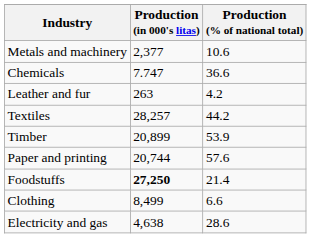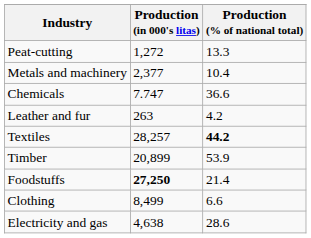 <table class="wikitable floatright style="text-align: right">
 <tr>
 </tr>
 <tr>
 <th>Industry</th>
 <th>Production <br><small>(in 000's <a href='#'>litas</a>)</small></th>
 <th>Production <br><small>(% of national total)</small></th>
 </tr>
 <tr>
+<td align=left>Peat-cutting</td>
+<td>1,272</td>
+<td>13.3</td>
+</tr>
+<tr>
 <td align=left>Metals and machinery</td>
 <td>2,377</td>
-<td>10.6</td>
+<td>10.4</td>
 </tr>
 <tr>
 <td align=left>Chemicals</td>
 <td>7.747</td>
 <td>36.6</td>
 </tr>
 <tr>
 <td align=left>Leather and fur</td>
 <td>263</td>
 <td>4.2</td>
 </tr>
 <tr>
 <td align=left>Textiles</td>
 <td>28,257</td>
-<td>44.2</td>
+<td><strong>44.2</strong></td>
 </tr>
 <tr>
 <td align=left>Timber</td>
 <td>20,899</td>
 <td>53.9</td>
-</tr>
-<tr>
-<td align=left>Paper and printing</td>
-<td>20,744</td>
-<td>57.6</td>
 </tr>
 <tr>
 <td align=left>Foodstuffs</td>
 <td><strong>27,250</strong></td>
 <td>21.4</td>
 </tr>
 <tr>
 <td align=left>Clothing</td>
 <td>8,499</td>
 <td>6.6</td>
 </tr>
 <tr>
 <td align=left>Electricity and gas</td>
 <td>4,638</td>
 <td>28.6</td>
 </tr>
 </table>
